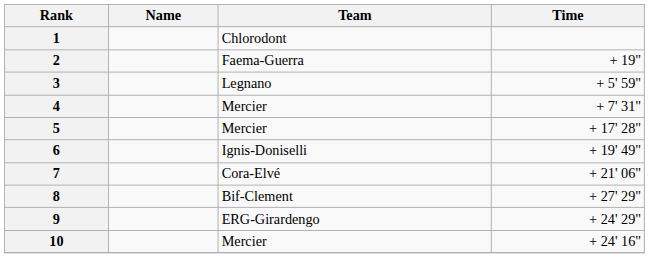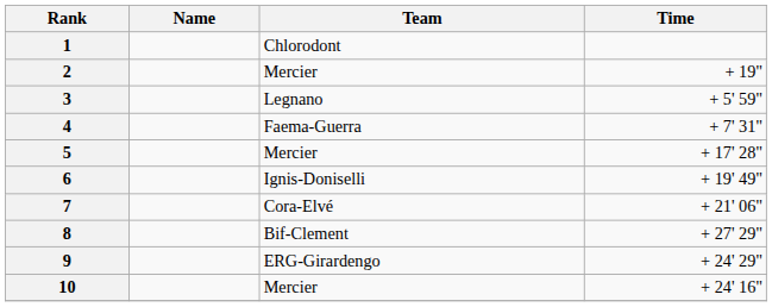 <table class="wikitable" style="width:45em;margin-bottom:0;">
 <tr>
 <th>Rank</th>
 <th>Name</th>
 <th>Team</th>
 <th>Time</th>
 </tr>
 <tr>
 <th style="text-align:center">1</th>
 <td> </td>
 <td>Chlorodont</td>
 <td align="right"></td>
 </tr>
 <tr>
 <th style="text-align:center">2</th>
 <td></td>
-<td>Faema-Guerra</td>
+<td>Mercier</td>
 <td align="right">+ 19"</td>
 </tr>
 <tr>
 <th style="text-align:center">3</th>
 <td></td>
 <td>Legnano</td>
 <td align="right">+ 5' 59"</td>
 </tr>
 <tr>
 <th style="text-align:center">4</th>
 <td></td>
-<td>Mercier</td>
+<td>Faema-Guerra</td>
 <td align="right">+ 7' 31"</td>
 </tr>
 <tr>
 <th style="text-align:center">5</th>
 <td></td>
 <td>Mercier</td>
 <td align="right">+ 17' 28"</td>
 </tr>
 <tr>
 <th style="text-align:center">6</th>
 <td></td>
 <td>Ignis-Doniselli</td>
 <td align="right">+ 19' 49"</td>
 </tr>
 <tr>
 <th style="text-align:center">7</th>
 <td></td>
 <td>Cora-Elvé</td>
 <td align="right">+ 21' 06"</td>
 </tr>
 <tr>
 <th style="text-align:center">8</th>
 <td></td>
 <td>Bif-Clement</td>
 <td align="right">+ 27' 29"</td>
 </tr>
 <tr>
 <th style="text-align:center">9</th>
 <td></td>
 <td>ERG-Girardengo</td>
 <td align="right">+ 24' 29"</td>
 </tr>
 <tr>
 <th style="text-align:center">10</th>
 <td></td>
 <td>Mercier</td>
 <td align="right">+ 24' 16"</td>
 </tr>
 <tr>
 </tr>
 </table>
